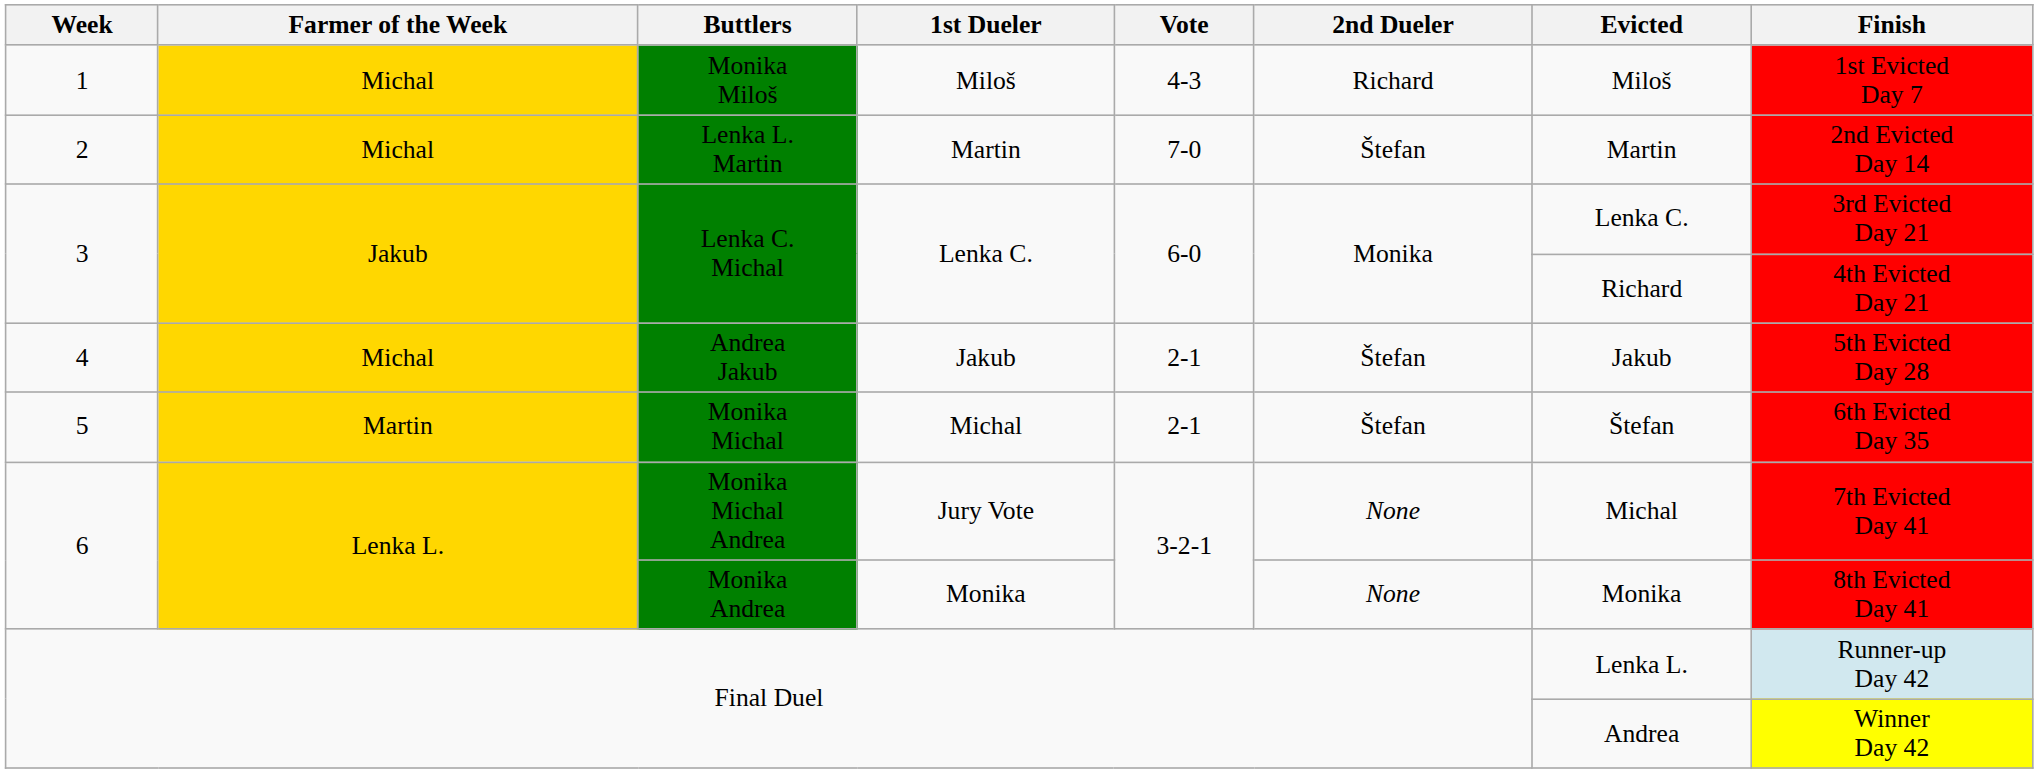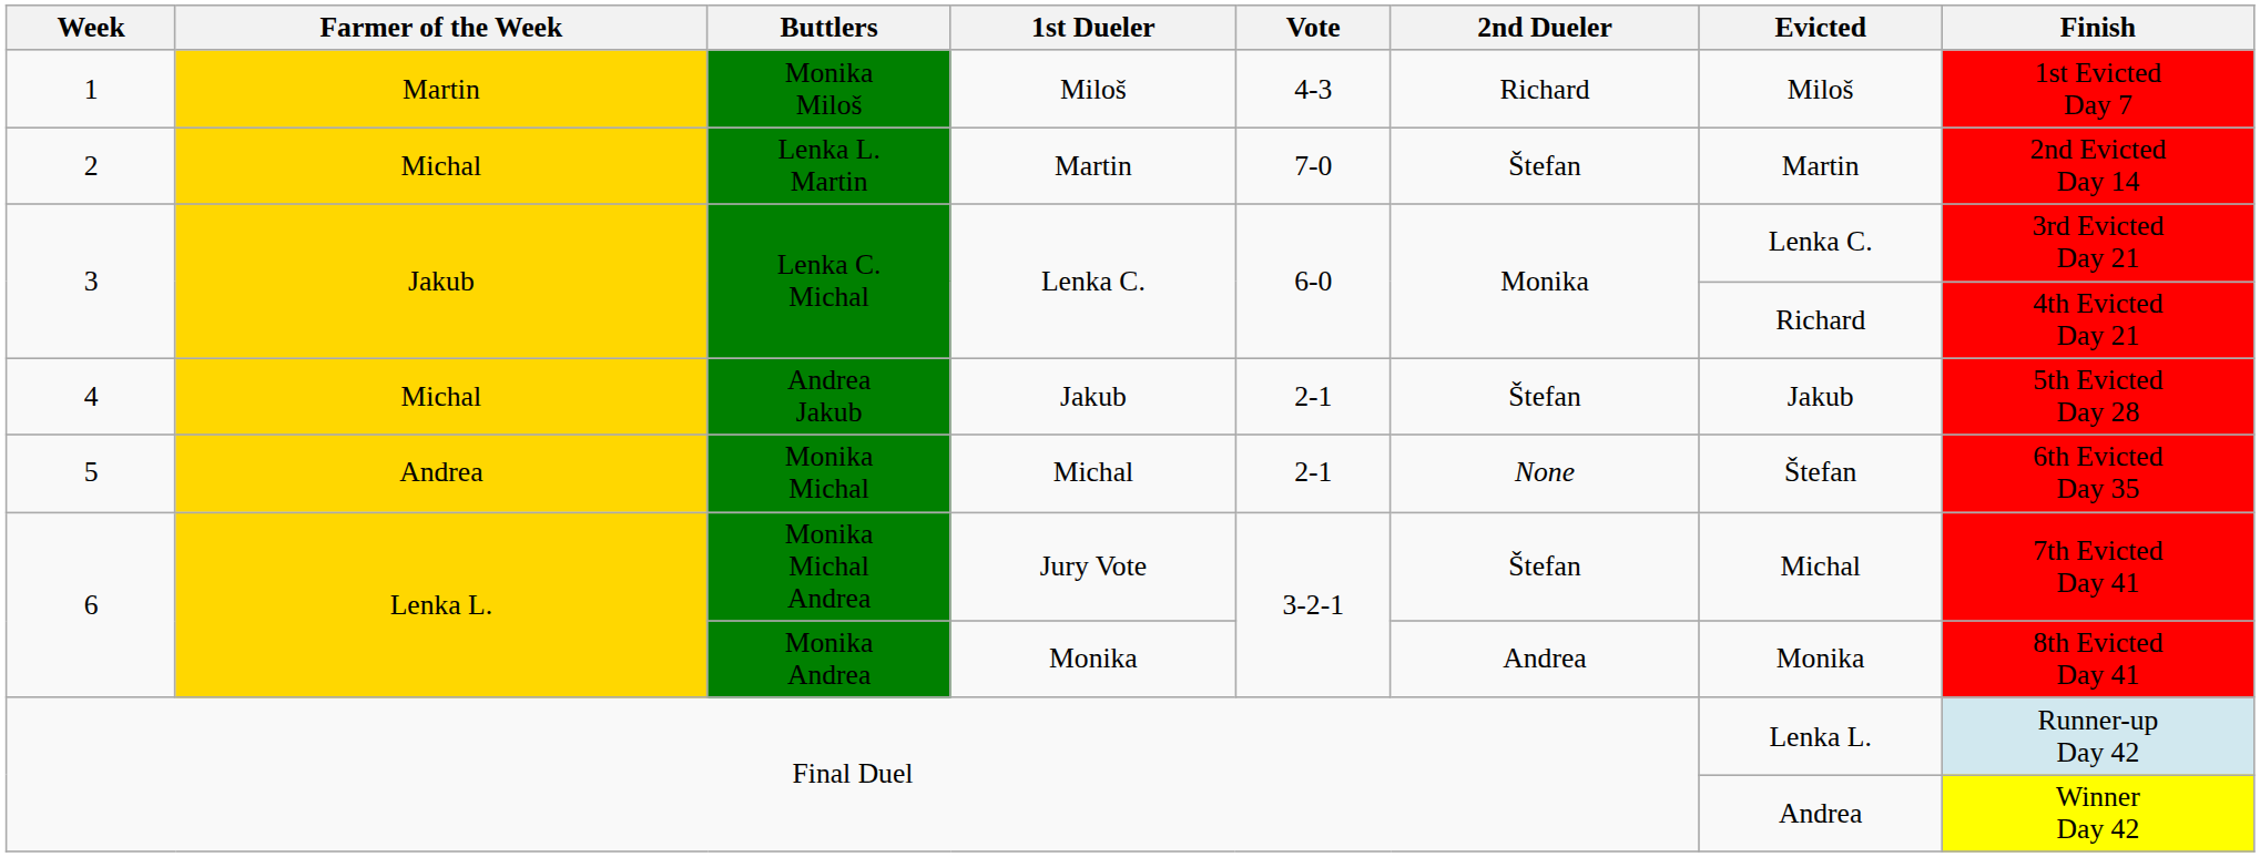 <table class="wikitable" style="font-size:100%; text-align:center; width: 80%; margin-left: auto; margin-right: auto;">
 <tr>
 <th>Week</th>
 <th>Farmer of the Week</th>
 <th>Buttlers</th>
 <th>1st Dueler</th>
 <th>Vote</th>
 <th>2nd Dueler</th>
 <th>Evicted</th>
 <th>Finish</th>
 </tr>
 <tr>
 <td>1</td>
-<td style="background:gold;" colspan=1>Michal</td>
+<td style="background:gold;" colspan=1>Martin</td>
 <td style="background:#008000;">Monika<br>Miloš</td>
 <td>Miloš</td>
 <td>4-3</td>
 <td>Richard</td>
 <td>Miloš</td>
 <td style="background:#ff0000">1st Evicted<br>Day 7</td>
 </tr>
 <tr>
 <td>2</td>
 <td style="background:gold;" colspan=1>Michal</td>
 <td style="background:#008000;">Lenka L.<br>Martin</td>
 <td>Martin</td>
 <td>7-0</td>
 <td>Štefan</td>
 <td>Martin</td>
 <td style="background:#ff0000">2nd Evicted<br>Day 14</td>
 </tr>
 <tr>
 <td rowspan="2">3</td>
 <td rowspan="2" style="background:gold;" colspan=1>Jakub</td>
 <td rowspan="2" style="background:#008000;">Lenka C.<br>Michal</td>
 <td rowspan="2">Lenka C.</td>
 <td rowspan="2">6-0</td>
 <td rowspan="2">Monika</td>
 <td rowspan="1">Lenka C.</td>
 <td rowspan="1" style="background:#ff0000">3rd Evicted<br>Day 21</td>
 </tr>
 <tr>
 <td rowspan="1">Richard</td>
 <td rowspan="1" style="background:#ff0000">4th Evicted<br>Day 21</td>
 </tr>
 <tr>
 <td>4</td>
 <td style="background:gold;" colspan=1>Michal</td>
 <td style="background:#008000;">Andrea<br>Jakub</td>
 <td>Jakub</td>
 <td>2-1</td>
 <td>Štefan</td>
 <td>Jakub</td>
 <td style="background:#ff0000">5th Evicted<br>Day 28</td>
 </tr>
 <tr>
 <td>5</td>
-<td style="background:gold;" colspan=1>Martin</td>
+<td style="background:gold;" colspan=1>Andrea</td>
 <td style="background:#008000;">Monika<br>Michal</td>
 <td>Michal</td>
 <td>2-1</td>
-<td>Štefan</td>
+<td rowspan="1"><em>None</em></td>
 <td>Štefan</td>
 <td style="background:#ff0000">6th Evicted<br>Day 35</td>
 </tr>
 <tr>
 <td rowspan="2">6</td>
 <td rowspan="2" style="background:gold;" colspan=1>Lenka L.</td>
 <td rowspan="1" style="background:#008000;">Monika<br>Michal<br>Andrea</td>
 <td rowspan="1">Jury Vote</td>
 <td rowspan="2">3-2-1</td>
-<td rowspan="1"><em>None</em></td>
+<td>Štefan</td>
 <td rowspan="1">Michal</td>
 <td rowspan="1" style="background:#ff0000">7th Evicted<br>Day 41</td>
 </tr>
 <tr>
 <td rowspan="1" style="background:#008000;">Monika<br>Andrea</td>
 <td rowspan="1">Monika</td>
-<td rowspan="1"><em>None</em></td>
+<td rowspan="1">Andrea</td>
 <td rowspan="1">Monika</td>
 <td rowspan="1" style="background:#ff0000">8th Evicted<br>Day 41</td>
 </tr>
 <tr>
 <td colspan="6" rowspan="2">Final Duel</td>
 <td rowspan="1">Lenka L.</td>
 <td rowspan="1" style="background:#D1E8EF">Runner-up<br>Day 42</td>
 </tr>
 <tr>
 <td rowspan="1">Andrea</td>
 <td rowspan="1" style="background:yellow">Winner<br>Day 42</td>
 </tr>
 </table>
